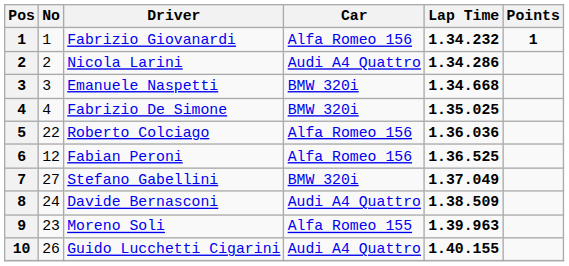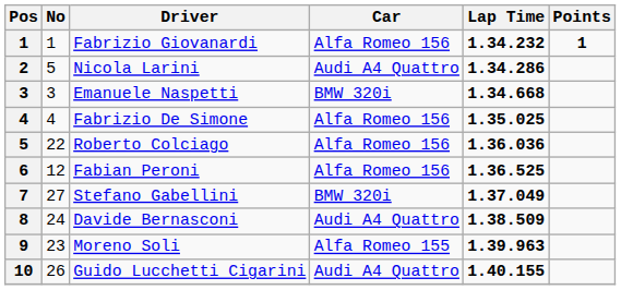 <table class="wikitable" style="font-size: 85%;">
 <tr>
 <th>Pos</th>
 <th>No</th>
 <th>Driver</th>
 <th>Car</th>
 <th>Lap Time</th>
 <th>Points</th>
 </tr>
 <tr>
 <th>1</th>
 <td>1</td>
 <td> <a href='#'>Fabrizio Giovanardi</a></td>
 <td><a href='#'>Alfa Romeo 156</a></td>
 <td><strong>1.34.232</strong></td>
 <td align=center><strong>1</strong></td>
 </tr>
 <tr>
 <th>2</th>
-<td>2</td>
+<td>5</td>
 <td> <a href='#'>Nicola Larini</a></td>
 <td><a href='#'>Audi A4 Quattro</a></td>
 <td><strong>1.34.286</strong></td>
 <td></td>
 </tr>
 <tr>
 <th>3</th>
 <td>3</td>
 <td> <a href='#'>Emanuele Naspetti</a></td>
 <td><a href='#'>BMW 320i</a></td>
 <td><strong>1.34.668</strong></td>
 <td></td>
 </tr>
 <tr>
 <th>4</th>
 <td>4</td>
 <td> <a href='#'>Fabrizio De Simone</a></td>
-<td><a href='#'>BMW 320i</a></td>
+<td><a href='#'>Alfa Romeo 156</a></td>
 <td><strong>1.35.025</strong></td>
 <td></td>
 </tr>
 <tr>
 <th>5</th>
 <td>22</td>
 <td> <a href='#'>Roberto Colciago</a></td>
 <td><a href='#'>Alfa Romeo 156</a></td>
 <td><strong>1.36.036</strong></td>
 <td></td>
 </tr>
 <tr>
 <th>6</th>
 <td>12</td>
 <td> <a href='#'>Fabian Peroni</a></td>
 <td><a href='#'>Alfa Romeo 156</a></td>
 <td><strong>1.36.525</strong></td>
 <td></td>
 </tr>
 <tr>
 <th>7</th>
 <td>27</td>
 <td> <a href='#'>Stefano Gabellini</a></td>
 <td><a href='#'>BMW 320i</a></td>
 <td><strong>1.37.049</strong></td>
 <td></td>
 </tr>
 <tr>
 <th>8</th>
 <td>24</td>
 <td> <a href='#'>Davide Bernasconi</a></td>
 <td><a href='#'>Audi A4 Quattro</a></td>
 <td><strong>1.38.509</strong></td>
 <td></td>
 </tr>
 <tr>
 <th>9</th>
 <td>23</td>
 <td> <a href='#'>Moreno Soli</a></td>
 <td><a href='#'>Alfa Romeo 155</a></td>
 <td><strong>1.39.963</strong></td>
 <td></td>
 </tr>
 <tr>
 <th>10</th>
 <td>26</td>
 <td> <a href='#'>Guido Lucchetti Cigarini</a></td>
 <td><a href='#'>Audi A4 Quattro</a></td>
 <td><strong>1.40.155</strong></td>
 <td></td>
 </tr>
 <tr>
 </tr>
 </table>
